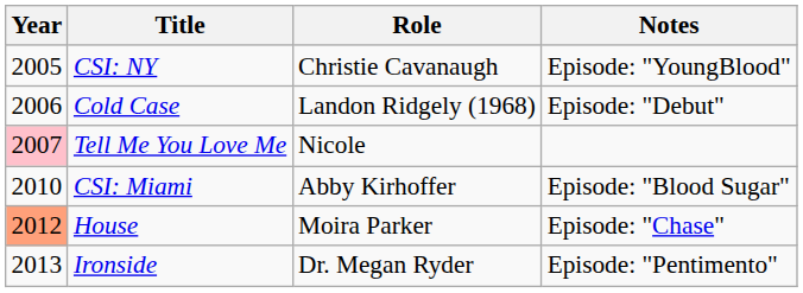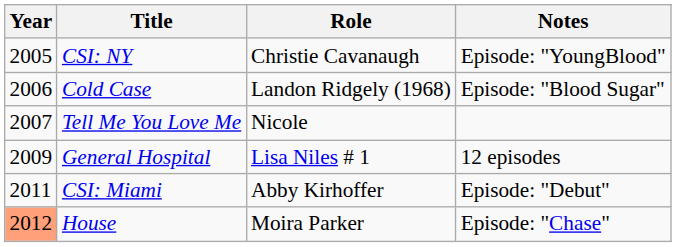 <table class="wikitable sortable">
 <tr>
 <th>Year</th>
 <th>Title</th>
 <th>Role</th>
 <th class="unsortable">Notes</th>
 </tr>
 <tr>
 <td>2005</td>
 <td><em><a href='#'>CSI: NY</a></em></td>
 <td>Christie Cavanaugh</td>
 <td>Episode: "YoungBlood"</td>
 </tr>
 <tr>
 <td>2006</td>
 <td><em><a href='#'>Cold Case</a></em></td>
 <td>Landon Ridgely (1968)</td>
-<td>Episode: "Debut"</td>
+<td>Episode: "Blood Sugar"</td>
 </tr>
 <tr>
-<td style="background: pink;">2007</td>
+<td>2007</td>
 <td><em><a href='#'>Tell Me You Love Me</a></em></td>
 <td>Nicole</td>
 <td></td>
 </tr>
 <tr>
-<td>2010</td>
+<td>2009</td>
+<td><em><a href='#'>General Hospital</a></em></td>
+<td><a href='#'>Lisa Niles</a> # 1</td>
+<td>12 episodes</td>
+</tr>
+<tr>
+<td>2011</td>
 <td><em><a href='#'>CSI: Miami</a></em></td>
 <td>Abby Kirhoffer</td>
-<td>Episode: "Blood Sugar"</td>
+<td>Episode: "Debut"</td>
 </tr>
 <tr>
 <td style="background: lightsalmon;">2012</td>
 <td><em><a href='#'>House</a></em></td>
 <td>Moira Parker</td>
 <td>Episode: "<a href='#'>Chase</a>"</td>
 </tr>
-<tr>
-<td>2013</td>
-<td><em><a href='#'>Ironside</a></em></td>
-<td>Dr. Megan Ryder</td>
-<td>Episode: "Pentimento"</td>
-</tr>
 </table>
